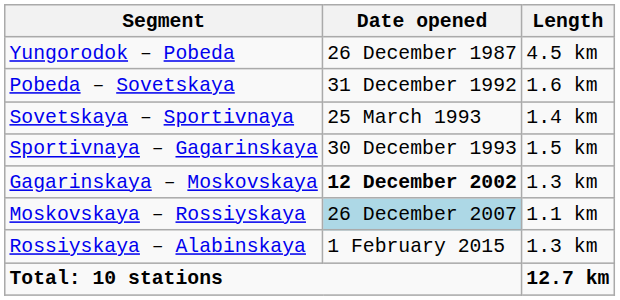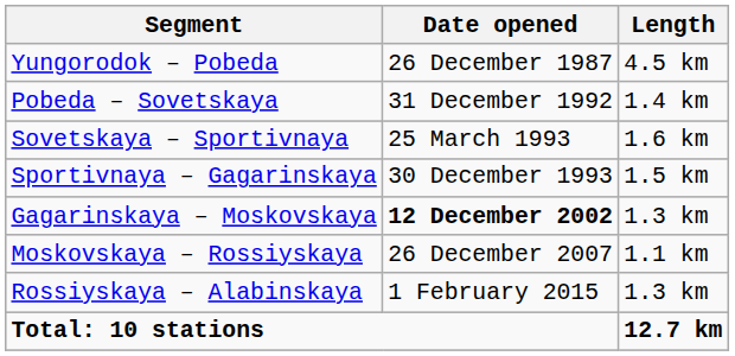 <table class="wikitable" style="border-collapse: collapse; text-align: left;">
 <tr>
 <th>Segment</th>
 <th>Date opened</th>
 <th>Length</th>
 </tr>
 <tr>
 <td style="text-align: left;"><a href='#'>Yungorodok</a> – <a href='#'>Pobeda</a></td>
 <td>26 December 1987</td>
 <td>4.5 km</td>
 </tr>
 <tr>
 <td style="text-align: left;"><a href='#'>Pobeda</a> – <a href='#'>Sovetskaya</a></td>
 <td>31 December 1992</td>
-<td>1.6 km</td>
+<td>1.4 km </td>
 </tr>
 <tr>
 <td style="text-align: left;"><a href='#'>Sovetskaya</a> – <a href='#'>Sportivnaya</a></td>
 <td>25 March 1993</td>
-<td>1.4 km </td>
+<td>1.6 km</td>
 </tr>
 <tr>
 <td style="text-align: left;"><a href='#'>Sportivnaya</a> – <a href='#'>Gagarinskaya</a></td>
 <td>30 December 1993</td>
 <td>1.5 km</td>
 </tr>
 <tr>
 <td style="text-align: left;"><a href='#'>Gagarinskaya</a> – <a href='#'>Moskovskaya</a></td>
 <td><strong>12 December 2002</strong></td>
 <td>1.3 km</td>
 </tr>
 <tr>
 <td style="text-align: left;"><a href='#'>Moskovskaya</a> – <a href='#'>Rossiyskaya</a></td>
-<td style="background: lightblue;">26 December 2007</td>
+<td>26 December 2007</td>
 <td>1.1 km </td>
 </tr>
 <tr>
 <td style="text-align: left;"><a href='#'>Rossiyskaya</a> – <a href='#'>Alabinskaya</a></td>
 <td>1 February 2015</td>
 <td>1.3 km</td>
 </tr>
 <tr>
 <td colspan="2" style="text-align: left;"><strong>Total: 10 stations</strong></td>
 <td><strong>12.7 km</strong></td>
 </tr>
 </table>
